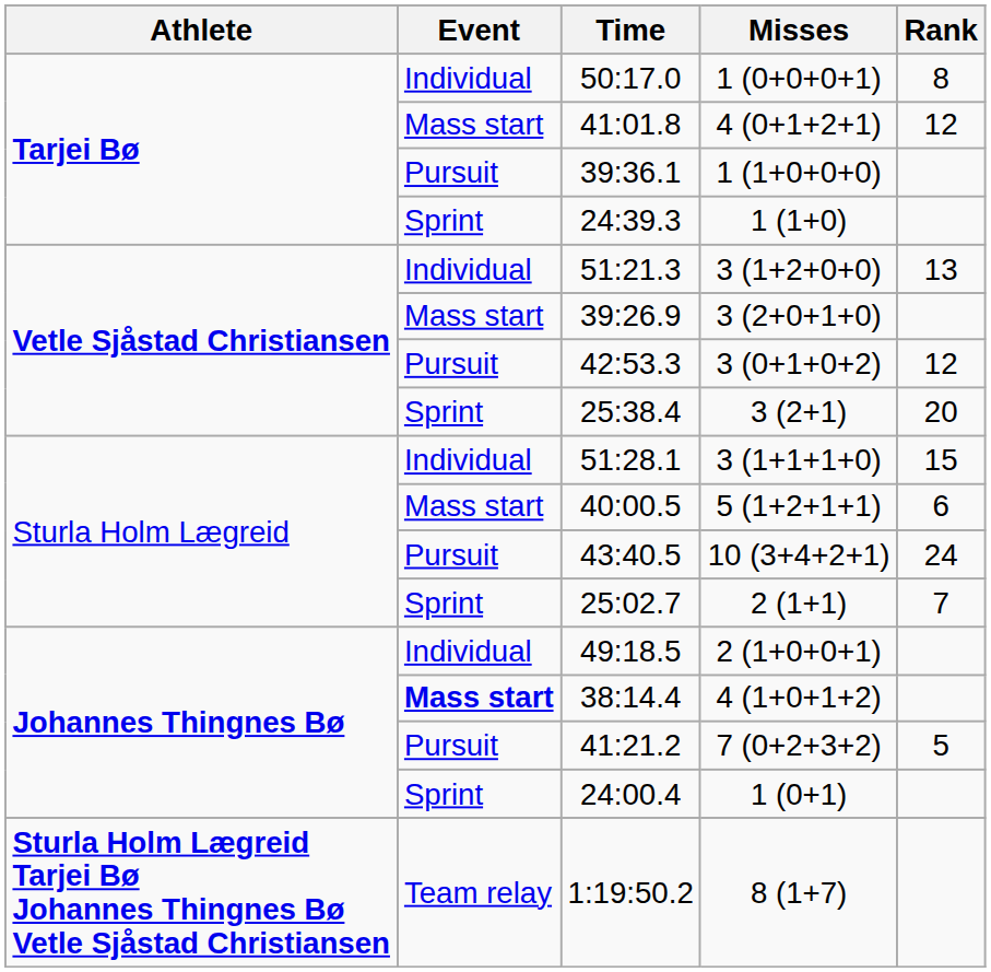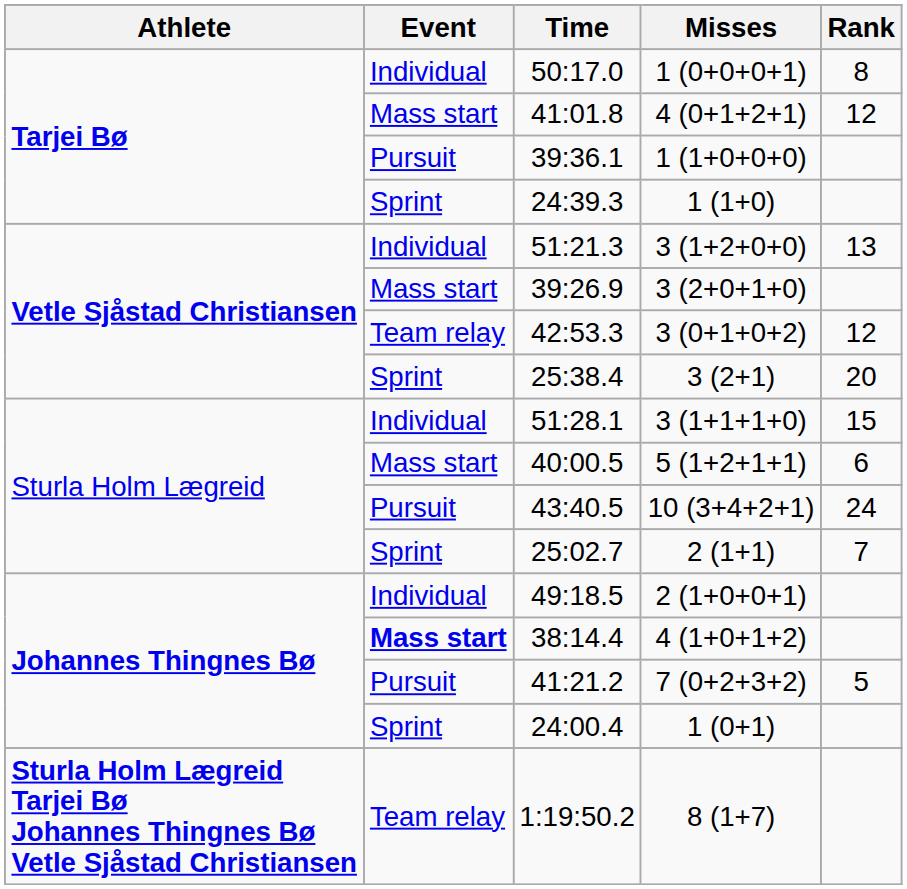 <table class="wikitable" style="font-size:90%; text-align:center">
 <tr>
 <th>Athlete</th>
 <th>Event</th>
 <th>Time</th>
 <th>Misses</th>
 <th>Rank</th>
 </tr>
 <tr>
 <td align=left rowspan=4><strong><a href='#'>Tarjei Bø</a></strong></td>
 <td align=left><a href='#'>Individual</a></td>
 <td>50:17.0</td>
 <td>1 (0+0+0+1)</td>
 <td>8</td>
 </tr>
 <tr>
 <td align=left><a href='#'>Mass start</a></td>
 <td>41:01.8</td>
 <td>4 (0+1+2+1)</td>
 <td>12</td>
 </tr>
 <tr>
 <td align=left><a href='#'>Pursuit</a></td>
 <td>39:36.1</td>
 <td>1 (1+0+0+0)</td>
 <td></td>
 </tr>
 <tr>
 <td align=left><a href='#'>Sprint</a></td>
 <td>24:39.3</td>
 <td>1 (1+0)</td>
 <td></td>
 </tr>
 <tr>
 <td align=left rowspan=4><strong><a href='#'>Vetle Sjåstad Christiansen</a></strong></td>
 <td align=left><a href='#'>Individual</a></td>
 <td>51:21.3</td>
 <td>3 (1+2+0+0)</td>
 <td>13</td>
 </tr>
 <tr>
 <td align=left><a href='#'>Mass start</a></td>
 <td>39:26.9</td>
 <td>3 (2+0+1+0)</td>
 <td></td>
 </tr>
 <tr>
-<td align=left><a href='#'>Pursuit</a></td>
+<td align=left><a href='#'>Team relay</a></td>
 <td>42:53.3</td>
 <td>3 (0+1+0+2)</td>
 <td>12</td>
 </tr>
 <tr>
 <td align=left><a href='#'>Sprint</a></td>
 <td>25:38.4</td>
 <td>3 (2+1)</td>
 <td>20</td>
 </tr>
 <tr>
 <td align=left rowspan=4><a href='#'>Sturla Holm Lægreid</a></td>
 <td align=left><a href='#'>Individual</a></td>
 <td>51:28.1</td>
 <td>3 (1+1+1+0)</td>
 <td>15</td>
 </tr>
 <tr>
 <td align=left><a href='#'>Mass start</a></td>
 <td>40:00.5</td>
 <td>5 (1+2+1+1)</td>
 <td>6</td>
 </tr>
 <tr>
 <td align=left><a href='#'>Pursuit</a></td>
 <td>43:40.5</td>
 <td>10 (3+4+2+1)</td>
 <td>24</td>
 </tr>
 <tr>
 <td align=left><a href='#'>Sprint</a></td>
 <td>25:02.7</td>
 <td>2 (1+1)</td>
 <td>7</td>
 </tr>
 <tr>
 <td align=left rowspan=4><strong><a href='#'>Johannes Thingnes Bø</a></strong></td>
 <td align=left><a href='#'>Individual</a></td>
 <td>49:18.5</td>
 <td>2 (1+0+0+1)</td>
 <td></td>
 </tr>
 <tr>
 <td align=left><strong><a href='#'>Mass start</a></strong></td>
 <td>38:14.4</td>
 <td>4 (1+0+1+2)</td>
 <td></td>
 </tr>
 <tr>
 <td align=left><a href='#'>Pursuit</a></td>
 <td>41:21.2</td>
 <td>7 (0+2+3+2)</td>
 <td>5</td>
 </tr>
 <tr>
 <td align=left><a href='#'>Sprint</a></td>
 <td>24:00.4</td>
 <td>1 (0+1)</td>
 <td></td>
 </tr>
 <tr>
 <td align=left><strong><a href='#'>Sturla Holm Lægreid</a> <br> <a href='#'>Tarjei Bø</a> <br> <a href='#'>Johannes Thingnes Bø</a> <br> <a href='#'>Vetle Sjåstad Christiansen</a></strong></td>
 <td align=left><a href='#'>Team relay</a></td>
 <td>1:19:50.2</td>
 <td>8 (1+7)</td>
 <td></td>
 </tr>
 </table>
